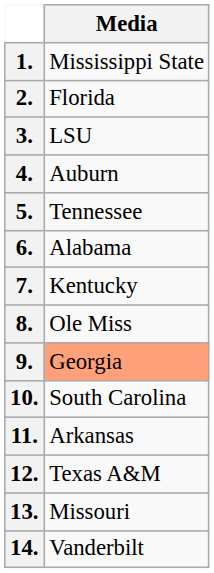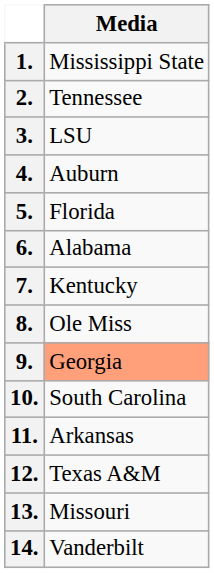 <table class="wikitable" style="white-space:nowrap; font-size:90%;">
 <tr>
 <td ! colspan=1 style="background:white; border-top-style:hidden; border-left-style:hidden;"></td>
 <th>Media</th>
 </tr>
 <tr>
 <th>1.</th>
 <td>Mississippi State</td>
 </tr>
 <tr>
 <th>2.</th>
-<td>Florida</td>
+<td>Tennessee</td>
 </tr>
 <tr>
 <th>3.</th>
 <td>LSU</td>
 </tr>
 <tr>
 <th>4.</th>
 <td>Auburn</td>
 </tr>
 <tr>
 <th>5.</th>
-<td>Tennessee</td>
+<td>Florida</td>
 </tr>
 <tr>
 <th>6.</th>
 <td>Alabama</td>
 </tr>
 <tr>
 <th>7.</th>
 <td>Kentucky</td>
 </tr>
 <tr>
 <th>8.</th>
 <td>Ole Miss</td>
 </tr>
 <tr>
 <th>9.</th>
 <td style="background: lightsalmon;">Georgia</td>
 </tr>
 <tr>
 <th>10.</th>
 <td>South Carolina</td>
 </tr>
 <tr>
 <th>11.</th>
 <td>Arkansas</td>
 </tr>
 <tr>
 <th>12.</th>
 <td>Texas A&M</td>
 </tr>
 <tr>
 <th>13.</th>
 <td>Missouri</td>
 </tr>
 <tr>
 <th>14.</th>
 <td>Vanderbilt</td>
 </tr>
 </table>
